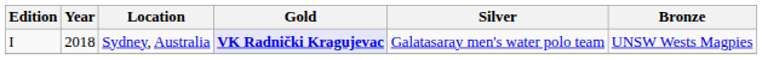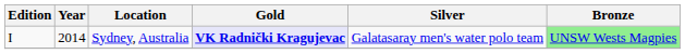 <table class="wikitable sortable">
 <tr>
 <th>Edition</th>
 <th>Year</th>
 <th>Location</th>
 <th> Gold</th>
 <th> Silver</th>
 <th> Bronze</th>
 </tr>
 <tr>
 <td>I</td>
-<td>2018</td>
+<td>2014</td>
 <td><a href='#'>Sydney</a>, <a href='#'>Australia</a></td>
 <td style="background: lavender;"> <strong><a href='#'>VK Radnički Kragujevac</a></strong></td>
 <td> <a href='#'>Galatasaray men's water polo team</a></td>
-<td> <a href='#'>UNSW Wests Magpies</a></td>
+<td style="background: lightgreen;"> <a href='#'>UNSW Wests Magpies</a></td>
 </tr>
 <tr>
 </tr>
 </table>
